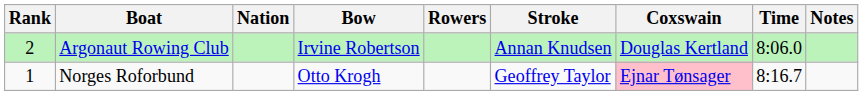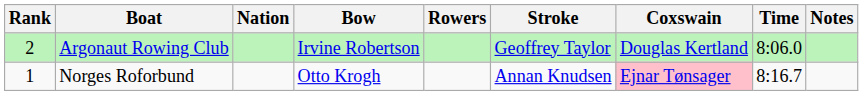 <table class="wikitable sortable" style="text-align:center">
 <tr>
 <th>Rank</th>
 <th>Boat</th>
 <th>Nation</th>
 <th>Bow</th>
 <th>Rowers</th>
 <th>Stroke</th>
 <th>Coxswain</th>
 <th>Time</th>
 <th>Notes</th>
 </tr>
 <tr bgcolor=bbf3bb>
 <td>2</td>
 <td align=left><a href='#'>Argonaut Rowing Club</a></td>
 <td align=left></td>
 <td align=left><a href='#'>Irvine Robertson</a></td>
 <td align=left></td>
-<td align=left><a href='#'>Annan Knudsen</a></td>
+<td align=left><a href='#'>Geoffrey Taylor</a></td>
 <td align=left><a href='#'>Douglas Kertland</a></td>
 <td>8:06.0</td>
 <td></td>
 </tr>
 <tr>
 <td>1</td>
 <td align=left>Norges Roforbund</td>
 <td align=left></td>
 <td align=left><a href='#'>Otto Krogh</a></td>
 <td align=left></td>
-<td align=left><a href='#'>Geoffrey Taylor</a></td>
+<td align=left><a href='#'>Annan Knudsen</a></td>
 <td align=left style="background: pink;"><a href='#'>Ejnar Tønsager</a></td>
 <td>8:16.7</td>
 <td></td>
 </tr>
 </table>
